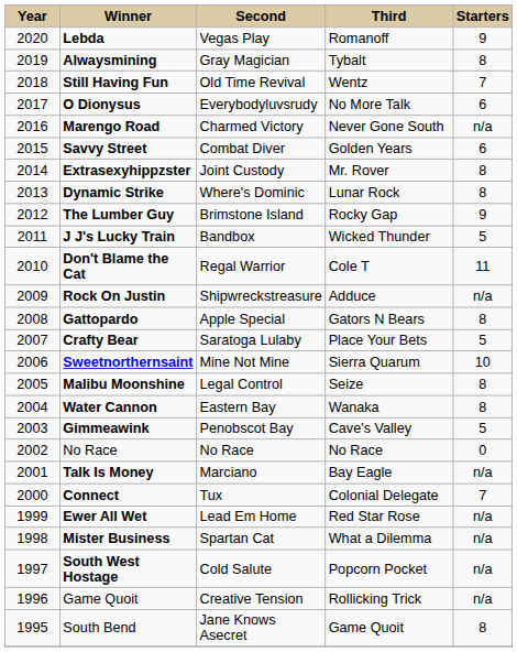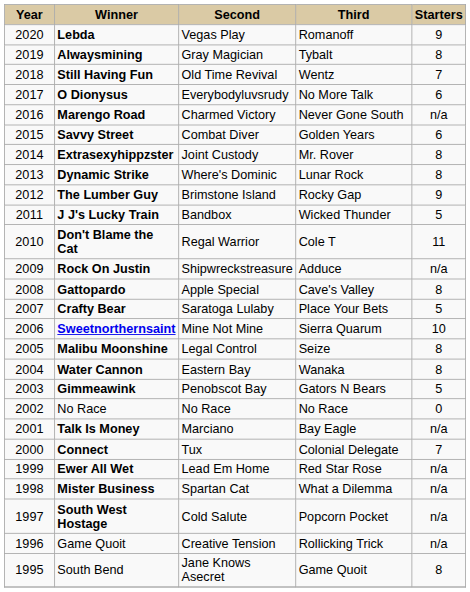 <table class = "wikitable sortable" | border="1" cellpadding="0" style="border-collapse: collapse; font-size:90%">
 <tr bgcolor="#DACAA5" align="center">
 <td width="50px"><strong>Year</strong> <br></td>
 <td width="130px"><strong>Winner</strong> <br></td>
 <td width="125px"><strong>Second</strong> <br></td>
 <td width="125px"><strong>Third</strong> <br></td>
 <td width="55px"><strong>Starters</strong></td>
 </tr>
 <tr>
 <td align=center>2020</td>
 <td><strong>Lebda</strong></td>
 <td>Vegas Play</td>
 <td>Romanoff</td>
 <td align=center>9</td>
 </tr>
 <tr>
 <td align=center>2019</td>
 <td><strong>Alwaysmining</strong></td>
 <td>Gray Magician</td>
 <td>Tybalt</td>
 <td align=center>8</td>
 </tr>
 <tr>
 <td align=center>2018</td>
 <td><strong>Still Having Fun</strong></td>
 <td>Old Time Revival</td>
 <td>Wentz</td>
 <td align=center>7</td>
 </tr>
 <tr>
 <td align=center>2017</td>
 <td><strong>O Dionysus</strong></td>
 <td>Everybodyluvsrudy</td>
 <td>No More Talk</td>
 <td align=center>6</td>
 </tr>
 <tr>
 <td align=center>2016</td>
 <td><strong>Marengo Road</strong></td>
 <td>Charmed Victory</td>
 <td>Never Gone South</td>
 <td align=center>n/a</td>
 </tr>
 <tr>
 <td align=center>2015</td>
 <td><strong>Savvy Street</strong></td>
 <td>Combat Diver</td>
 <td>Golden Years</td>
 <td align=center>6</td>
 </tr>
 <tr>
 <td align=center>2014</td>
 <td><strong>Extrasexyhippzster</strong></td>
 <td>Joint Custody</td>
 <td>Mr. Rover</td>
 <td align=center>8</td>
 </tr>
 <tr>
 <td align=center>2013</td>
 <td><strong>Dynamic Strike</strong></td>
 <td>Where's Dominic</td>
 <td>Lunar Rock</td>
 <td align=center>8</td>
 </tr>
 <tr>
 <td align=center>2012</td>
 <td><strong>The Lumber Guy</strong></td>
 <td>Brimstone Island</td>
 <td>Rocky Gap</td>
 <td align=center>9</td>
 </tr>
 <tr>
 <td align=center>2011</td>
 <td><strong>J J's Lucky Train</strong></td>
 <td>Bandbox</td>
 <td>Wicked Thunder</td>
 <td align=center>5</td>
 </tr>
 <tr>
 <td align=center>2010</td>
 <td><strong>Don't Blame the Cat</strong></td>
 <td>Regal Warrior</td>
 <td>Cole T</td>
 <td align=center>11</td>
 </tr>
 <tr>
 <td align=center>2009</td>
 <td><strong>Rock On Justin</strong></td>
 <td>Shipwreckstreasure</td>
 <td>Adduce</td>
 <td align=center>n/a</td>
 </tr>
 <tr>
 <td align=center>2008</td>
 <td><strong>Gattopardo</strong></td>
 <td>Apple Special</td>
-<td>Gators N Bears</td>
+<td>Cave's Valley</td>
 <td align=center>8</td>
 </tr>
 <tr>
 <td align=center>2007</td>
 <td><strong>Crafty Bear</strong></td>
 <td>Saratoga Lulaby</td>
 <td>Place Your Bets</td>
 <td align=center>5</td>
 </tr>
 <tr>
 <td align=center>2006</td>
 <td><strong><a href='#'>Sweetnorthernsaint</a></strong></td>
 <td>Mine Not Mine</td>
 <td>Sierra Quarum</td>
 <td align=center>10</td>
 </tr>
 <tr>
 <td align=center>2005</td>
 <td><strong>Malibu Moonshine</strong></td>
 <td>Legal Control</td>
 <td>Seize</td>
 <td align=center>8</td>
 </tr>
 <tr>
 <td align=center>2004</td>
 <td><strong>Water Cannon</strong></td>
 <td>Eastern Bay</td>
 <td>Wanaka</td>
 <td align=center>8</td>
 </tr>
 <tr>
 <td align=center>2003</td>
 <td><strong>Gimmeawink</strong></td>
 <td>Penobscot Bay</td>
-<td>Cave's Valley</td>
+<td>Gators N Bears</td>
 <td align=center>5</td>
 </tr>
 <tr>
 <td align=center>2002</td>
 <td>No Race</td>
 <td>No Race</td>
 <td>No Race</td>
 <td align=center>0</td>
 </tr>
 <tr>
 <td align=center>2001</td>
 <td><strong>Talk Is Money</strong></td>
 <td>Marciano</td>
 <td>Bay Eagle</td>
 <td align=center>n/a</td>
 </tr>
 <tr>
 <td align=center>2000</td>
 <td><strong>Connect</strong></td>
 <td>Tux</td>
 <td>Colonial Delegate</td>
 <td align=center>7</td>
 </tr>
 <tr>
 <td align=center>1999</td>
 <td><strong>Ewer All Wet</strong></td>
 <td>Lead Em Home</td>
 <td>Red Star Rose</td>
 <td align=center>n/a</td>
 </tr>
 <tr>
 <td align=center>1998</td>
 <td><strong>Mister Business</strong></td>
 <td>Spartan Cat</td>
 <td>What a Dilemma</td>
 <td align=center>n/a</td>
 </tr>
 <tr>
 <td align=center>1997</td>
 <td><strong>South West Hostage</strong></td>
 <td>Cold Salute</td>
 <td>Popcorn Pocket</td>
 <td align=center>n/a</td>
 </tr>
 <tr>
 <td align=center>1996</td>
 <td>Game Quoit</td>
 <td>Creative Tension</td>
 <td>Rollicking Trick</td>
 <td align=center>n/a</td>
 </tr>
 <tr>
 <td align=center>1995</td>
 <td>South Bend</td>
 <td>Jane Knows Asecret</td>
 <td>Game Quoit</td>
 <td align=center>8</td>
 </tr>
 <tr>
 </tr>
 </table>
